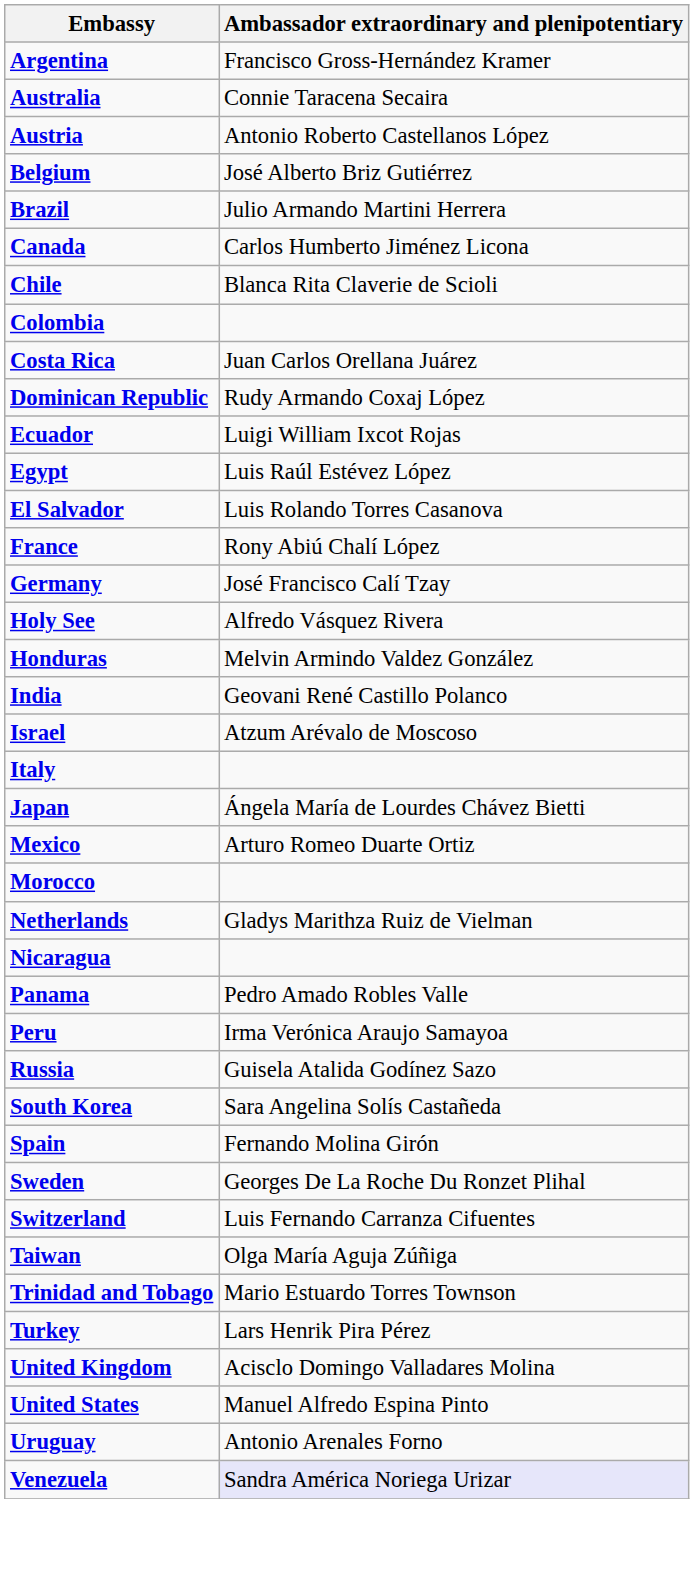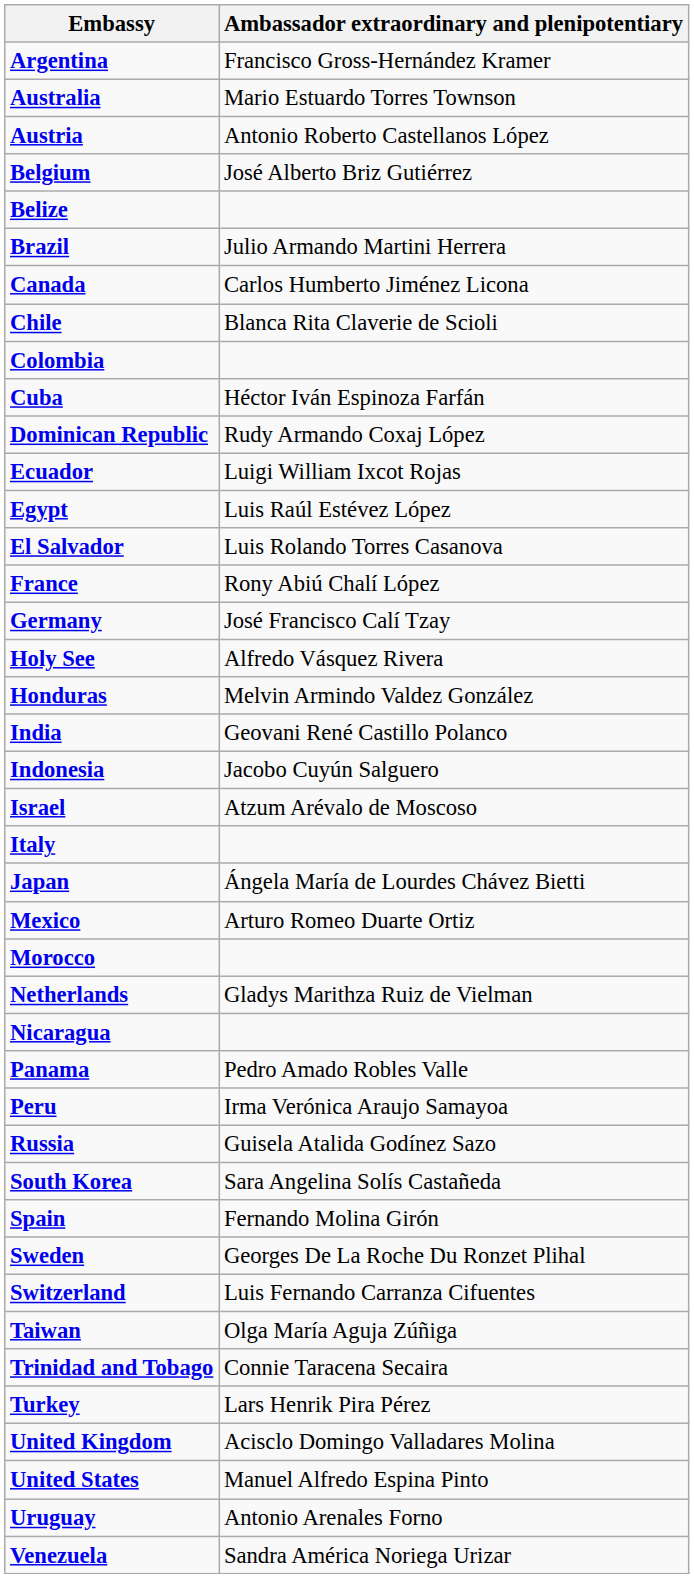 <table class="wikitable" style="font-size: 95%;">
 <tr>
 <th>Embassy</th>
 <th>Ambassador extraordinary and plenipotentiary</th>
 </tr>
 <tr>
 <td><strong><a href='#'>Argentina</a></strong></td>
 <td>Francisco Gross-Hernández Kramer</td>
 </tr>
 <tr>
 <td><strong><a href='#'>Australia</a></strong></td>
-<td>Connie Taracena Secaira</td>
+<td>Mario Estuardo Torres Townson</td>
 </tr>
 <tr>
 <td><strong><a href='#'>Austria</a></strong></td>
 <td>Antonio Roberto Castellanos López</td>
 </tr>
 <tr>
 <td><strong><a href='#'>Belgium</a></strong></td>
 <td>José Alberto Briz Gutiérrez</td>
+</tr>
+<tr>
+<td><strong><a href='#'>Belize</a></strong></td>
+<td></td>
 </tr>
 <tr>
 <td><strong><a href='#'>Brazil</a></strong></td>
 <td>Julio Armando Martini Herrera</td>
 </tr>
 <tr>
 <td><strong><a href='#'>Canada</a></strong></td>
 <td>Carlos Humberto Jiménez Licona</td>
 </tr>
 <tr>
 <td><strong><a href='#'>Chile</a></strong></td>
 <td>Blanca Rita Claverie de Scioli</td>
 </tr>
 <tr>
 <td><strong><a href='#'>Colombia</a></strong></td>
 <td></td>
 </tr>
 <tr>
-<td><strong><a href='#'>Costa Rica</a></strong></td>
-<td>Juan Carlos Orellana Juárez</td>
+<td><strong><a href='#'>Cuba</a></strong></td>
+<td>Héctor Iván Espinoza Farfán</td>
 </tr>
 <tr>
 <td><strong><a href='#'>Dominican Republic</a></strong></td>
 <td>Rudy Armando Coxaj López</td>
 </tr>
 <tr>
 <td><strong><a href='#'>Ecuador</a></strong></td>
 <td>Luigi William Ixcot Rojas</td>
 </tr>
 <tr>
 <td><strong><a href='#'>Egypt</a></strong></td>
 <td>Luis Raúl Estévez López</td>
 </tr>
 <tr>
 <td><strong><a href='#'>El Salvador</a></strong></td>
 <td>Luis Rolando Torres Casanova</td>
 </tr>
 <tr>
 <td><strong><a href='#'>France</a></strong></td>
 <td>Rony Abiú Chalí López</td>
 </tr>
 <tr>
 <td><strong><a href='#'>Germany</a></strong></td>
 <td>José Francisco Calí Tzay</td>
 </tr>
 <tr>
 <td><strong><a href='#'>Holy See</a></strong></td>
 <td>Alfredo Vásquez Rivera</td>
 </tr>
 <tr>
 <td><strong><a href='#'>Honduras</a></strong></td>
 <td>Melvin Armindo Valdez González</td>
 </tr>
 <tr>
 <td><strong><a href='#'>India</a></strong></td>
 <td>Geovani René Castillo Polanco</td>
+</tr>
+<tr>
+<td><strong><a href='#'>Indonesia</a></strong></td>
+<td>Jacobo Cuyún Salguero</td>
 </tr>
 <tr>
 <td><strong><a href='#'>Israel</a></strong></td>
 <td>Atzum Arévalo de Moscoso</td>
 </tr>
 <tr>
 <td><strong><a href='#'>Italy</a></strong></td>
 <td></td>
 </tr>
 <tr>
 <td><strong><a href='#'>Japan</a></strong></td>
 <td>Ángela María de Lourdes Chávez Bietti</td>
 </tr>
 <tr>
 <td><strong><a href='#'>Mexico</a></strong></td>
 <td>Arturo Romeo Duarte Ortiz</td>
 </tr>
 <tr>
 <td><strong><a href='#'>Morocco</a></strong></td>
 <td></td>
 </tr>
 <tr>
 <td><strong><a href='#'>Netherlands</a></strong></td>
 <td>Gladys Marithza Ruiz de Vielman</td>
 </tr>
 <tr>
 <td><strong><a href='#'>Nicaragua</a></strong></td>
 <td></td>
 </tr>
 <tr>
 <td><strong><a href='#'>Panama</a></strong></td>
 <td>Pedro Amado Robles Valle</td>
 </tr>
 <tr>
 <td><strong><a href='#'>Peru</a></strong></td>
 <td>Irma Verónica Araujo Samayoa</td>
 </tr>
 <tr>
 <td><strong><a href='#'>Russia</a></strong></td>
 <td>Guisela Atalida Godínez Sazo</td>
 </tr>
 <tr>
 <td><strong><a href='#'>South Korea</a></strong></td>
 <td>Sara Angelina Solís Castañeda</td>
 </tr>
 <tr>
 <td><strong><a href='#'>Spain</a></strong></td>
 <td>Fernando Molina Girón</td>
 </tr>
 <tr>
 <td><strong><a href='#'>Sweden</a></strong></td>
 <td>Georges De La Roche Du Ronzet Plihal</td>
 </tr>
 <tr>
 <td><strong><a href='#'>Switzerland</a></strong></td>
 <td>Luis Fernando Carranza Cifuentes</td>
 </tr>
 <tr>
 <td><strong><a href='#'>Taiwan</a></strong></td>
 <td>Olga María Aguja Zúñiga</td>
 </tr>
 <tr>
 <td><strong><a href='#'>Trinidad and Tobago</a></strong></td>
-<td>Mario Estuardo Torres Townson</td>
+<td>Connie Taracena Secaira</td>
 </tr>
 <tr>
 <td><strong><a href='#'>Turkey</a></strong></td>
 <td>Lars Henrik Pira Pérez</td>
 </tr>
 <tr>
 <td><strong><a href='#'>United Kingdom</a></strong></td>
 <td>Acisclo Domingo Valladares Molina</td>
 </tr>
 <tr>
 <td><strong><a href='#'>United States</a></strong></td>
 <td>Manuel Alfredo Espina Pinto</td>
 </tr>
 <tr>
 <td><strong><a href='#'>Uruguay</a></strong></td>
 <td>Antonio Arenales Forno</td>
 </tr>
 <tr>
 <td><strong><a href='#'>Venezuela</a></strong></td>
-<td style="background: lavender;">Sandra América Noriega Urizar</td>
+<td>Sandra América Noriega Urizar</td>
 </tr>
 <tr>
 </tr>
 </table>
